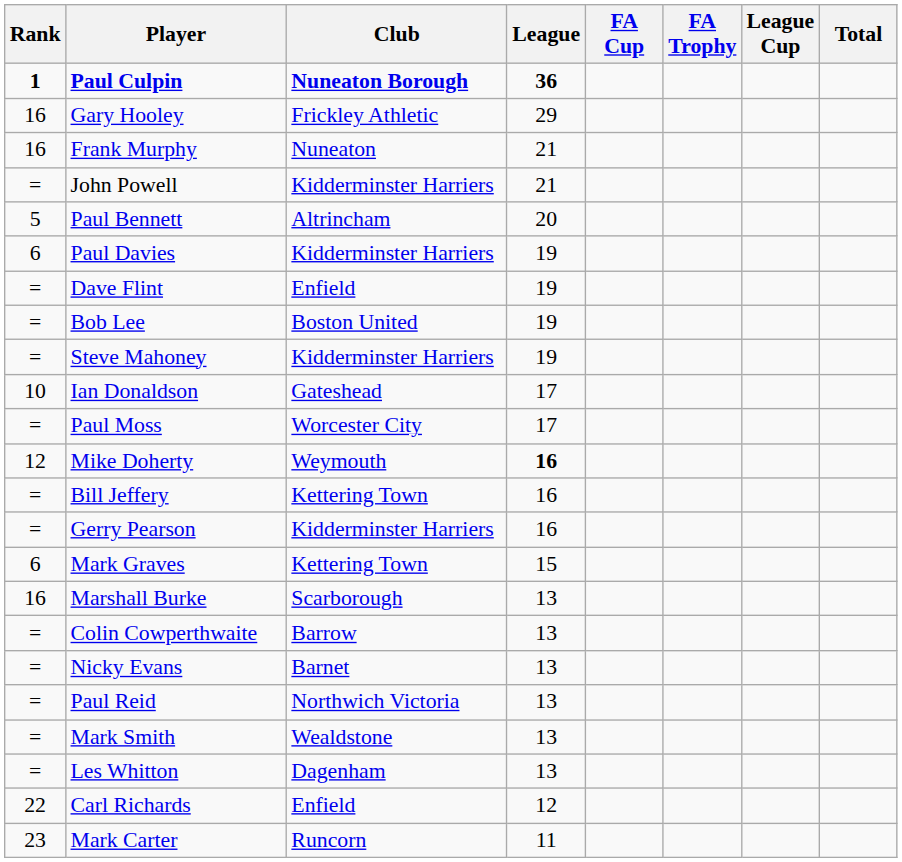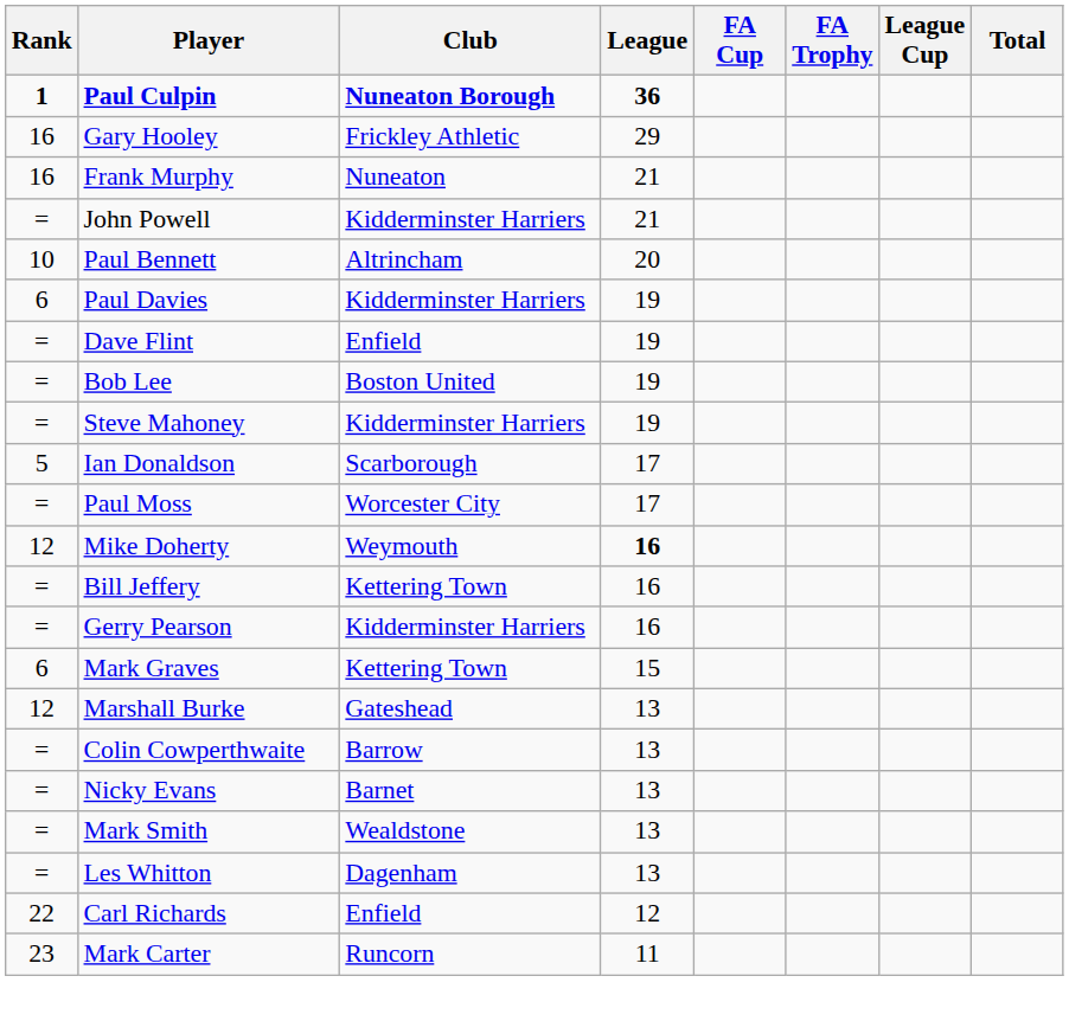 <table class="wikitable" style="text-align: center;">
 <tr>
 <th width=20>Rank</th>
 <th width=155>Player</th>
 <th width=155>Club</th>
 <th width=50>League</th>
 <th width=50><a href='#'>FA Cup</a></th>
 <th width=50><a href='#'>FA Trophy</a></th>
 <th width=50>League Cup</th>
 <th width=50>Total</th>
 </tr>
 <tr>
 <td><strong>1</strong></td>
 <td align=left><strong> <a href='#'>Paul Culpin</a> </strong></td>
 <td align=left><strong> <a href='#'>Nuneaton Borough</a> </strong></td>
 <td><strong>36</strong></td>
 <td></td>
 <td></td>
 <td></td>
 <td></td>
 </tr>
 <tr>
 <td>16</td>
 <td align=left><a href='#'>Gary Hooley</a></td>
 <td align=left><a href='#'>Frickley Athletic</a></td>
 <td>29</td>
 <td></td>
 <td></td>
 <td></td>
 <td></td>
 </tr>
 <tr>
 <td>16</td>
 <td align=left><a href='#'>Frank Murphy</a></td>
 <td align=left><a href='#'>Nuneaton</a></td>
 <td>21</td>
 <td></td>
 <td></td>
 <td></td>
 <td></td>
 </tr>
 <tr>
 <td>=</td>
 <td align=left>John Powell</td>
 <td align=left><a href='#'>Kidderminster Harriers</a></td>
 <td>21</td>
 <td></td>
 <td></td>
 <td></td>
 <td></td>
 </tr>
 <tr>
-<td>5</td>
+<td>10</td>
 <td align=left><a href='#'>Paul Bennett</a></td>
 <td align=left><a href='#'>Altrincham</a></td>
 <td>20</td>
 <td></td>
 <td></td>
 <td></td>
 <td></td>
 </tr>
 <tr>
 <td>6</td>
 <td align=left><a href='#'>Paul Davies</a></td>
 <td align=left><a href='#'>Kidderminster Harriers</a></td>
 <td>19</td>
 <td></td>
 <td></td>
 <td></td>
 <td></td>
 </tr>
 <tr>
 <td>=</td>
 <td align=left><a href='#'>Dave Flint</a></td>
 <td align=left><a href='#'>Enfield</a></td>
 <td>19</td>
 <td></td>
 <td></td>
 <td></td>
 <td></td>
 </tr>
 <tr>
 <td>=</td>
 <td align=left><a href='#'>Bob Lee</a></td>
 <td align=left><a href='#'>Boston United</a></td>
 <td>19</td>
 <td></td>
 <td></td>
 <td></td>
 <td></td>
 </tr>
 <tr>
 <td>=</td>
 <td align=left><a href='#'>Steve Mahoney</a></td>
 <td align=left><a href='#'>Kidderminster Harriers</a></td>
 <td>19</td>
 <td></td>
 <td></td>
 <td></td>
 <td></td>
 </tr>
 <tr>
-<td>10</td>
+<td>5</td>
 <td align=left><a href='#'>Ian Donaldson</a></td>
-<td align=left><a href='#'>Gateshead</a></td>
+<td align=left><a href='#'>Scarborough</a></td>
 <td>17</td>
 <td></td>
 <td></td>
 <td></td>
 <td></td>
 </tr>
 <tr>
 <td>=</td>
 <td align=left><a href='#'>Paul Moss</a></td>
 <td align=left><a href='#'>Worcester City</a></td>
 <td>17</td>
 <td></td>
 <td></td>
 <td></td>
 <td></td>
 </tr>
 <tr>
 <td>12</td>
 <td align=left><a href='#'>Mike Doherty</a></td>
 <td align=left><a href='#'>Weymouth</a></td>
 <td><strong>16</strong></td>
 <td></td>
 <td></td>
 <td></td>
 <td></td>
 </tr>
 <tr>
 <td>=</td>
 <td align=left><a href='#'>Bill Jeffery</a></td>
 <td align=left><a href='#'>Kettering Town</a></td>
 <td>16</td>
 <td></td>
 <td></td>
 <td></td>
 <td></td>
 </tr>
 <tr>
 <td>=</td>
 <td align=left><a href='#'>Gerry Pearson</a></td>
 <td align=left><a href='#'>Kidderminster Harriers</a></td>
 <td>16</td>
 <td></td>
 <td></td>
 <td></td>
 <td></td>
 </tr>
 <tr>
 <td>6</td>
 <td align=left><a href='#'>Mark Graves</a></td>
 <td align=left><a href='#'>Kettering Town</a></td>
 <td>15</td>
 <td></td>
 <td></td>
 <td></td>
 <td></td>
 </tr>
 <tr>
-<td>16</td>
+<td>12</td>
 <td align=left><a href='#'>Marshall Burke</a></td>
-<td align=left><a href='#'>Scarborough</a></td>
+<td align=left><a href='#'>Gateshead</a></td>
 <td>13</td>
 <td></td>
 <td></td>
 <td></td>
 <td></td>
 </tr>
 <tr>
 <td>=</td>
 <td align=left><a href='#'>Colin Cowperthwaite</a></td>
 <td align=left><a href='#'>Barrow</a></td>
 <td>13</td>
 <td></td>
 <td></td>
 <td></td>
 <td></td>
 </tr>
 <tr>
 <td>=</td>
 <td align=left><a href='#'>Nicky Evans</a></td>
 <td align=left><a href='#'>Barnet</a></td>
-<td>13</td>
-<td></td>
-<td></td>
-<td></td>
-<td></td>
-</tr>
-<tr>
-<td>=</td>
-<td align=left><a href='#'>Paul Reid</a></td>
-<td align=left><a href='#'>Northwich Victoria</a></td>
 <td>13</td>
 <td></td>
 <td></td>
 <td></td>
 <td></td>
 </tr>
 <tr>
 <td>=</td>
 <td align=left><a href='#'>Mark Smith</a></td>
 <td align=left><a href='#'>Wealdstone</a></td>
 <td>13</td>
 <td></td>
 <td></td>
 <td></td>
 <td></td>
 </tr>
 <tr>
 <td>=</td>
 <td align=left><a href='#'>Les Whitton</a></td>
 <td align=left><a href='#'>Dagenham</a></td>
 <td>13</td>
 <td></td>
 <td></td>
 <td></td>
 <td></td>
 </tr>
 <tr>
 <td>22</td>
 <td align=left><a href='#'>Carl Richards</a></td>
 <td align=left><a href='#'>Enfield</a></td>
 <td>12</td>
 <td></td>
 <td></td>
 <td></td>
 <td></td>
 </tr>
 <tr>
 <td>23</td>
 <td align=left><a href='#'>Mark Carter</a></td>
 <td align=left><a href='#'>Runcorn</a></td>
 <td>11</td>
 <td></td>
 <td></td>
 <td></td>
 <td></td>
 </tr>
 </table>
